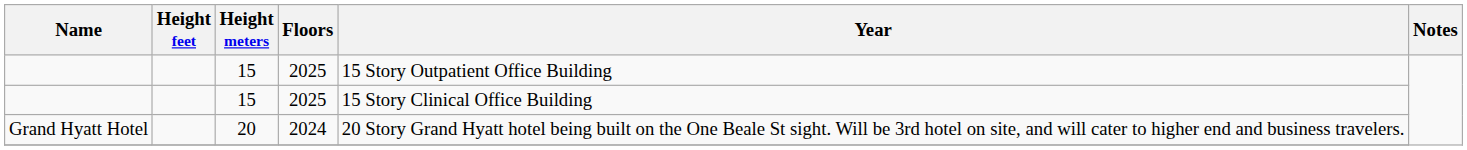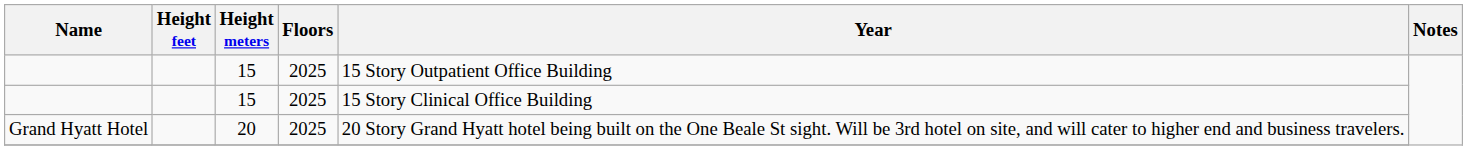 <table class="wikitable sortable">
 <tr>
 <th>Name</th>
 <th>Height<br><small><a href='#'>feet</a></small></th>
 <th>Height<br><small><a href='#'>meters</a></small></th>
 <th>Floors</th>
 <th>Year</th>
 <th class="unsortable">Notes</th>
 </tr>
 <tr>
 <td></td>
 <td></td>
 <td align="center">15</td>
 <td align="center">2025</td>
 <td>15 Story Outpatient Office Building</td>
 </tr>
 <tr>
 <td></td>
 <td></td>
 <td align="center">15</td>
 <td align="center">2025</td>
 <td>15 Story Clinical Office Building</td>
 </tr>
 <tr>
 <td> Grand Hyatt Hotel</td>
 <td></td>
 <td align="center">20</td>
-<td align="center">2024</td>
+<td align="center">2025</td>
 <td>20 Story Grand Hyatt hotel being built on the One Beale St sight. Will be 3rd hotel on site, and will cater to higher end and business travelers.</td>
 </tr>
 <tr>
 </tr>
 </table>
